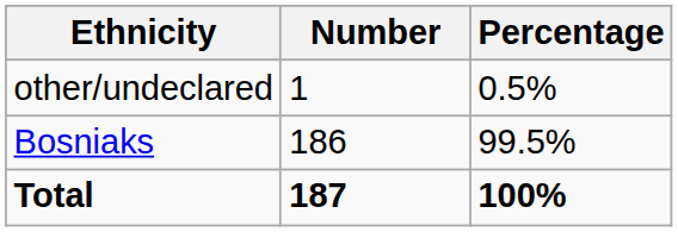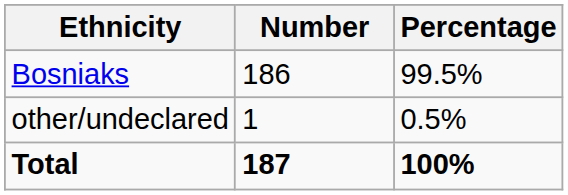 <table class="wikitable">
 <tr>
 <th width="100px">Ethnicity</th>
 <th width="80px">Number</th>
 <th width="80px">Percentage</th>
 </tr>
 <tr>
+<td><a href='#'>Bosniaks</a></td>
+<td>186</td>
+<td>99.5%</td>
+</tr>
+<tr>
 <td>other/undeclared</td>
 <td>1</td>
 <td>0.5%</td>
-</tr>
-<tr>
-<td><a href='#'>Bosniaks</a></td>
-<td>186</td>
-<td>99.5%</td>
 </tr>
 <tr>
 <td><strong>Total</strong></td>
 <td><strong>187</strong></td>
 <td><strong>100%</strong></td>
 </tr>
 </table>
